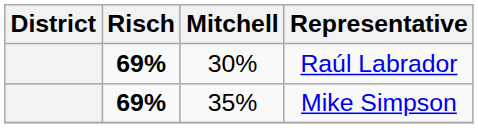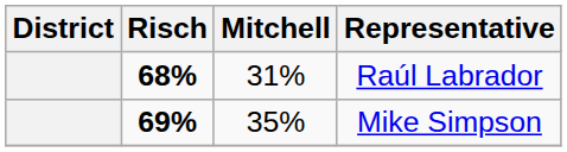 <table class=wikitable>
 <tr>
 <th>District</th>
 <th>Risch</th>
 <th>Mitchell</th>
 <th>Representative</th>
 </tr>
 <tr align=center>
 <th></th>
-<td><strong>69%</strong></td>
-<td>30%</td>
+<td><strong>68%</strong></td>
+<td>31%</td>
 <td><a href='#'>Raúl Labrador</a></td>
 </tr>
 <tr align=center>
 <th></th>
 <td><strong>69%</strong></td>
 <td>35%</td>
 <td><a href='#'>Mike Simpson</a></td>
 </tr>
 <tr align=center>
 </tr>
 </table>
